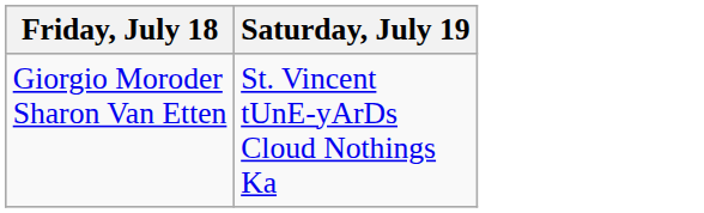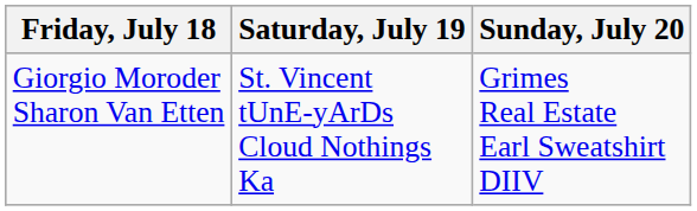 <table class="wikitable">
 <tr>
 <th>Friday, July 18</th>
 <th>Saturday, July 19</th>
+<th>Sunday, July 20</th>
 </tr>
 <tr valign="top">
 <td><a href='#'>Giorgio Moroder</a><br><a href='#'>Sharon Van Etten</a><br></td>
 <td><a href='#'>St. Vincent</a><br><a href='#'>tUnE-yArDs</a><br><a href='#'>Cloud Nothings</a><br><a href='#'>Ka</a></td>
+<td><a href='#'>Grimes</a><br><a href='#'>Real Estate</a><br><a href='#'>Earl Sweatshirt</a><br><a href='#'>DIIV</a></td>
 </tr>
 </table>
